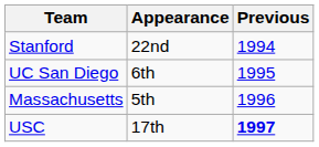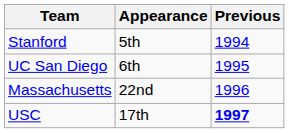 <table class="wikitable sortable">
 <tr>
 <th>Team</th>
 <th>Appearance</th>
 <th>Previous</th>
 </tr>
 <tr>
 <td><a href='#'>Stanford</a></td>
-<td>22nd</td>
+<td>5th</td>
 <td><a href='#'>1994</a></td>
 </tr>
 <tr>
 <td><a href='#'>UC San Diego</a></td>
 <td>6th</td>
 <td><a href='#'>1995</a></td>
 </tr>
 <tr>
 <td><a href='#'>Massachusetts</a></td>
-<td>5th</td>
+<td>22nd</td>
 <td><a href='#'>1996</a></td>
 </tr>
 <tr>
 <td><a href='#'>USC</a></td>
 <td>17th</td>
 <td><strong><a href='#'>1997</a></strong></td>
 </tr>
 </table>
